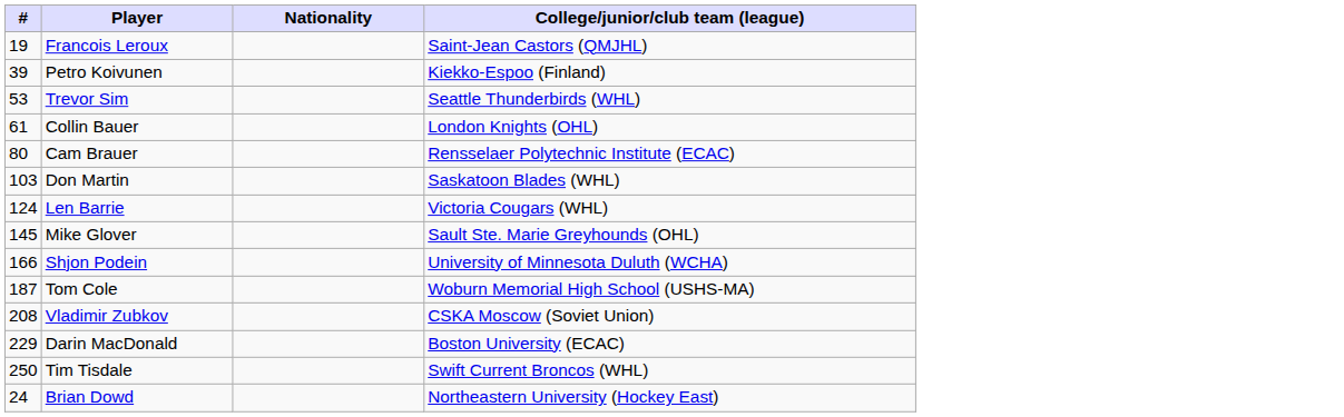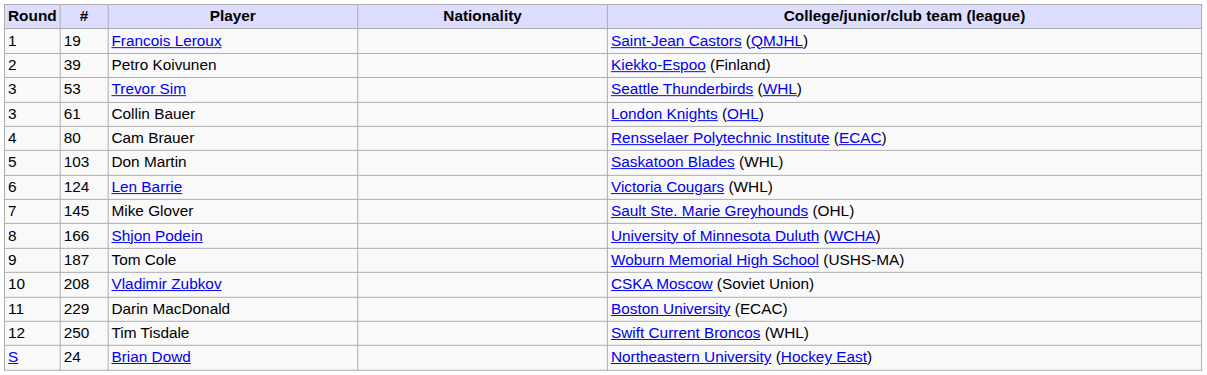 <table class="wikitable">
 <tr style="text-align:center;">
+<th style="background:#ddf; width:4.0%;">Round</th>
 <th style="background:#ddf; width:4.0%;">#</th>
 <th style="background:#ddf; width:21.0%;">Player</th>
 <th style="background:#ddf; width:21.0%;">Nationality</th>
 <th style="background:#ddf; width:100.0%;">College/junior/club team (league)</th>
 </tr>
 <tr>
+<td>1</td>
 <td>19</td>
 <td><a href='#'>Francois Leroux</a></td>
 <td></td>
 <td><a href='#'>Saint-Jean Castors</a> (<a href='#'>QMJHL</a>)</td>
 </tr>
 <tr>
+<td>2</td>
 <td>39</td>
 <td>Petro Koivunen</td>
 <td></td>
 <td><a href='#'>Kiekko-Espoo</a> (Finland)</td>
 </tr>
 <tr>
+<td>3</td>
 <td>53</td>
 <td><a href='#'>Trevor Sim</a></td>
 <td></td>
 <td><a href='#'>Seattle Thunderbirds</a> (<a href='#'>WHL</a>)</td>
 </tr>
 <tr>
+<td>3</td>
 <td>61</td>
 <td>Collin Bauer</td>
 <td></td>
 <td><a href='#'>London Knights</a> (<a href='#'>OHL</a>)</td>
 </tr>
 <tr>
+<td>4</td>
 <td>80</td>
 <td>Cam Brauer</td>
 <td></td>
 <td><a href='#'>Rensselaer Polytechnic Institute</a> (<a href='#'>ECAC</a>)</td>
 </tr>
 <tr>
+<td>5</td>
 <td>103</td>
 <td>Don Martin</td>
 <td></td>
 <td><a href='#'>Saskatoon Blades</a> (WHL)</td>
 </tr>
 <tr>
+<td>6</td>
 <td>124</td>
 <td><a href='#'>Len Barrie</a></td>
 <td></td>
 <td><a href='#'>Victoria Cougars</a> (WHL)</td>
 </tr>
 <tr>
+<td>7</td>
 <td>145</td>
 <td>Mike Glover</td>
 <td></td>
 <td><a href='#'>Sault Ste. Marie Greyhounds</a> (OHL)</td>
 </tr>
 <tr>
+<td>8</td>
 <td>166</td>
 <td><a href='#'>Shjon Podein</a></td>
 <td></td>
 <td><a href='#'>University of Minnesota Duluth</a> (<a href='#'>WCHA</a>)</td>
 </tr>
 <tr>
+<td>9</td>
 <td>187</td>
 <td>Tom Cole</td>
 <td></td>
 <td><a href='#'>Woburn Memorial High School</a> (USHS-MA)</td>
 </tr>
 <tr>
+<td>10</td>
 <td>208</td>
 <td><a href='#'>Vladimir Zubkov</a></td>
 <td></td>
 <td><a href='#'>CSKA Moscow</a> (Soviet Union)</td>
 </tr>
 <tr>
+<td>11</td>
 <td>229</td>
 <td>Darin MacDonald</td>
 <td></td>
 <td><a href='#'>Boston University</a> (ECAC)</td>
 </tr>
 <tr>
+<td>12</td>
 <td>250</td>
 <td>Tim Tisdale</td>
 <td></td>
 <td><a href='#'>Swift Current Broncos</a> (WHL)</td>
 </tr>
 <tr>
+<td><a href='#'>S</a></td>
 <td>24</td>
 <td><a href='#'>Brian Dowd</a></td>
 <td></td>
 <td><a href='#'>Northeastern University</a> (<a href='#'>Hockey East</a>)</td>
 </tr>
 </table>
